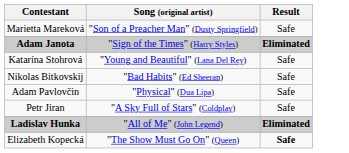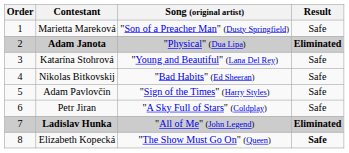 <table class="wikitable plainrowheaders" style="text-align:center;">
 <tr>
+<th scope="col">Order</th>
 <th scope="col">Contestant</th>
 <th scope="col">Song <small>(original artist)</small></th>
 <th scope="col">Result</th>
 </tr>
 <tr>
+<td>1</td>
 <td>Marietta Mareková</td>
 <td>"<a href='#'>Son of a Preacher Man</a>" <small>(<a href='#'>Dusty Springfield</a>)</small></td>
 <td>Safe</td>
 </tr>
 <tr style="background:#ccc;">
+<td>2</td>
 <td><strong>Adam Janota</strong></td>
-<td>"<a href='#'>Sign of the Times</a>" <small>(<a href='#'>Harry Styles</a>)</small></td>
+<td>"<a href='#'>Physical</a>" <small>(<a href='#'>Dua Lipa</a>)</small></td>
 <td><strong>Eliminated</strong></td>
 </tr>
 <tr>
+<td>3</td>
 <td>Katarína Stohrová</td>
 <td>"<a href='#'>Young and Beautiful</a>" <small>(<a href='#'>Lana Del Rey</a>)</small></td>
 <td>Safe</td>
 </tr>
 <tr>
+<td>4</td>
 <td>Nikolas Bitkovskij</td>
 <td>"<a href='#'>Bad Habits</a>" <small>(<a href='#'>Ed Sheeran</a>)</small></td>
 <td>Safe</td>
 </tr>
 <tr>
+<td>5</td>
 <td>Adam Pavlovčin</td>
-<td>"<a href='#'>Physical</a>" <small>(<a href='#'>Dua Lipa</a>)</small></td>
+<td>"<a href='#'>Sign of the Times</a>" <small>(<a href='#'>Harry Styles</a>)</small></td>
 <td>Safe</td>
 </tr>
 <tr>
+<td>6</td>
 <td>Petr Jiran</td>
 <td>"<a href='#'>A Sky Full of Stars</a>" <small>(<a href='#'>Coldplay</a>)</small></td>
 <td>Safe</td>
 </tr>
 <tr style="background:#ccc;">
+<td>7</td>
 <td><strong>Ladislav Hunka</strong></td>
 <td>"<a href='#'>All of Me</a>" <small>(<a href='#'>John Legend</a>)</small></td>
 <td><strong>Eliminated</strong></td>
 </tr>
 <tr>
+<td>8</td>
 <td>Elizabeth Kopecká</td>
 <td>"<a href='#'>The Show Must Go On</a>" <small>(<a href='#'>Queen</a>)</small></td>
 <td><strong>Safe</strong></td>
 </tr>
 </table>
